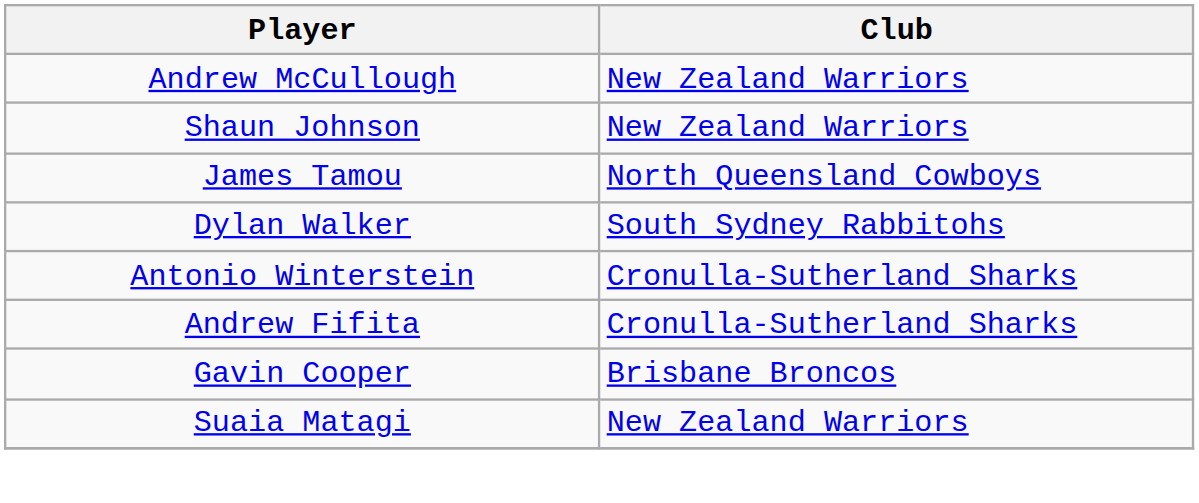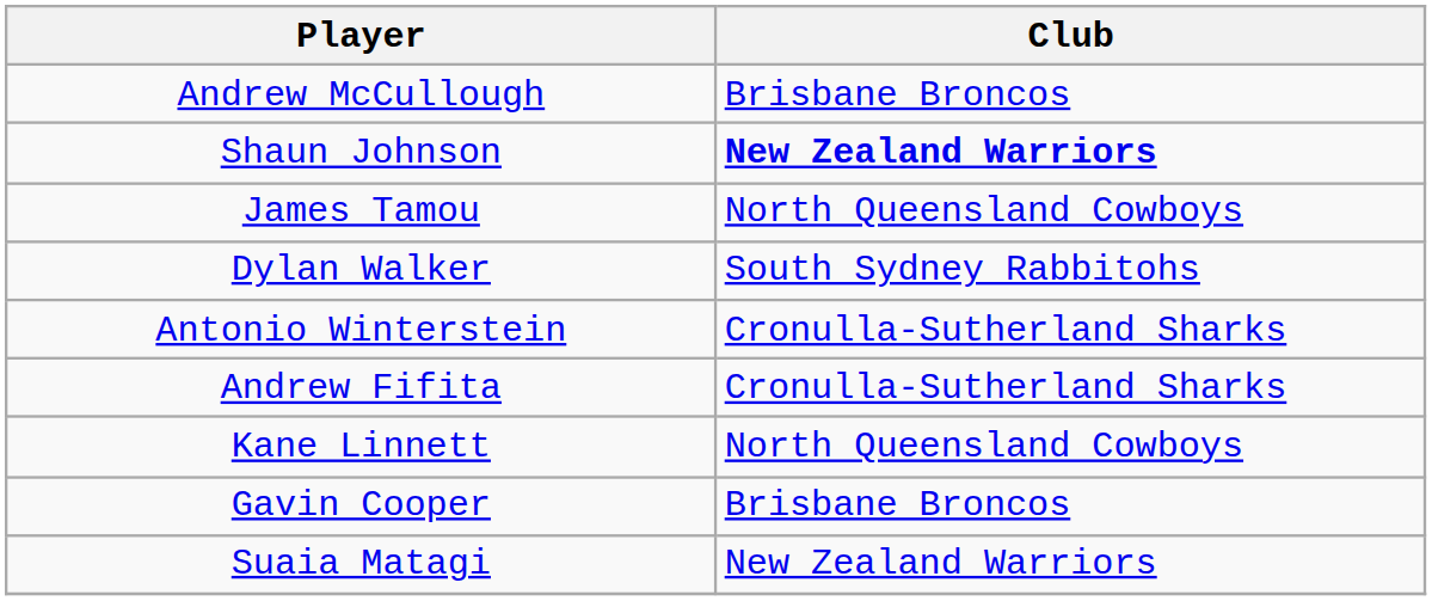 <table class="wikitable" style="text-align: center;">
 <tr>
 <th style="width:250px;">Player</th>
 <th style="width:250px;">Club</th>
 </tr>
 <tr>
 <td><a href='#'>Andrew McCullough</a></td>
-<td style="text-align: left;"> <a href='#'>New Zealand Warriors</a></td>
+<td style="text-align: left;"> <a href='#'>Brisbane Broncos</a></td>
 </tr>
 <tr>
 <td><a href='#'>Shaun Johnson</a></td>
-<td style="text-align: left;"> <a href='#'>New Zealand Warriors</a></td>
+<td style="text-align: left;"><strong> <a href='#'>New Zealand Warriors</a></strong></td>
 </tr>
 <tr>
 <td><a href='#'>James Tamou</a></td>
 <td style="text-align: left;"> <a href='#'>North Queensland Cowboys</a></td>
 </tr>
 <tr>
 <td><a href='#'>Dylan Walker</a></td>
 <td style="text-align: left;"> <a href='#'>South Sydney Rabbitohs</a></td>
 </tr>
 <tr>
 <td><a href='#'>Antonio Winterstein</a></td>
 <td style="text-align: left;"> <a href='#'>Cronulla-Sutherland Sharks</a></td>
 </tr>
 <tr>
 <td><a href='#'>Andrew Fifita</a></td>
 <td style="text-align: left;"> <a href='#'>Cronulla-Sutherland Sharks</a></td>
 </tr>
 <tr>
+<td><a href='#'>Kane Linnett</a></td>
+<td style="text-align: left;"> <a href='#'>North Queensland Cowboys</a></td>
+</tr>
+<tr>
 <td><a href='#'>Gavin Cooper</a></td>
 <td style="text-align: left;"> <a href='#'>Brisbane Broncos</a></td>
 </tr>
 <tr>
 <td><a href='#'>Suaia Matagi</a></td>
 <td style="text-align: left;"> <a href='#'>New Zealand Warriors</a></td>
 </tr>
 <tr>
 </tr>
 </table>
